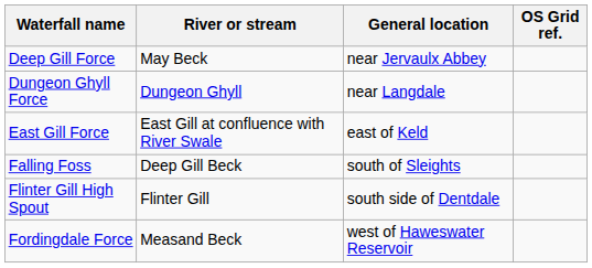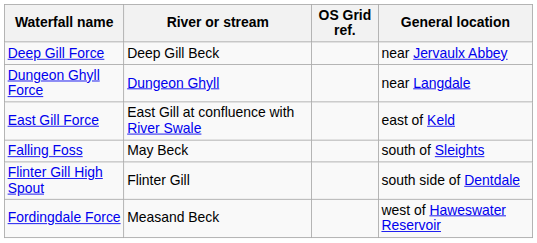 <table class="wikitable">
 <tr>
 <th>Waterfall name</th>
 <th>River or stream</th>
+<th>OS Grid ref.</th>
 <th>General location</th>
-<th>OS Grid ref.</th>
 </tr>
 <tr>
 <td><a href='#'>Deep Gill Force</a></td>
-<td>May Beck</td>
+<td>Deep Gill Beck</td>
+<td></td>
 <td>near <a href='#'>Jervaulx Abbey</a></td>
-<td></td>
 </tr>
 <tr>
 <td><a href='#'>Dungeon Ghyll Force</a></td>
 <td><a href='#'>Dungeon Ghyll</a></td>
+<td></td>
 <td>near <a href='#'>Langdale</a></td>
-<td></td>
 </tr>
 <tr>
 <td><a href='#'>East Gill Force</a></td>
 <td>East Gill at confluence with <a href='#'>River Swale</a></td>
+<td></td>
 <td>east of <a href='#'>Keld</a></td>
-<td></td>
 </tr>
 <tr>
 <td><a href='#'>Falling Foss</a></td>
-<td>Deep Gill Beck</td>
+<td>May Beck</td>
+<td></td>
 <td>south of <a href='#'>Sleights</a></td>
-<td></td>
 </tr>
 <tr>
 <td><a href='#'>Flinter Gill High Spout</a></td>
 <td>Flinter Gill</td>
+<td></td>
 <td>south side of <a href='#'>Dentdale</a></td>
-<td></td>
 </tr>
 <tr>
 <td><a href='#'>Fordingdale Force</a></td>
 <td>Measand Beck</td>
+<td></td>
 <td>west of <a href='#'>Haweswater Reservoir</a></td>
-<td></td>
 </tr>
 </table>
